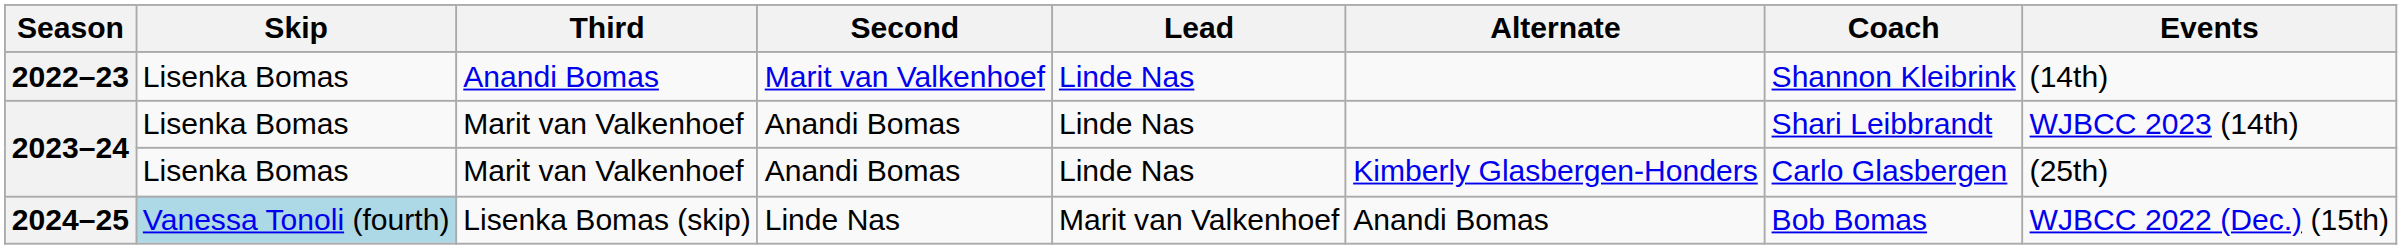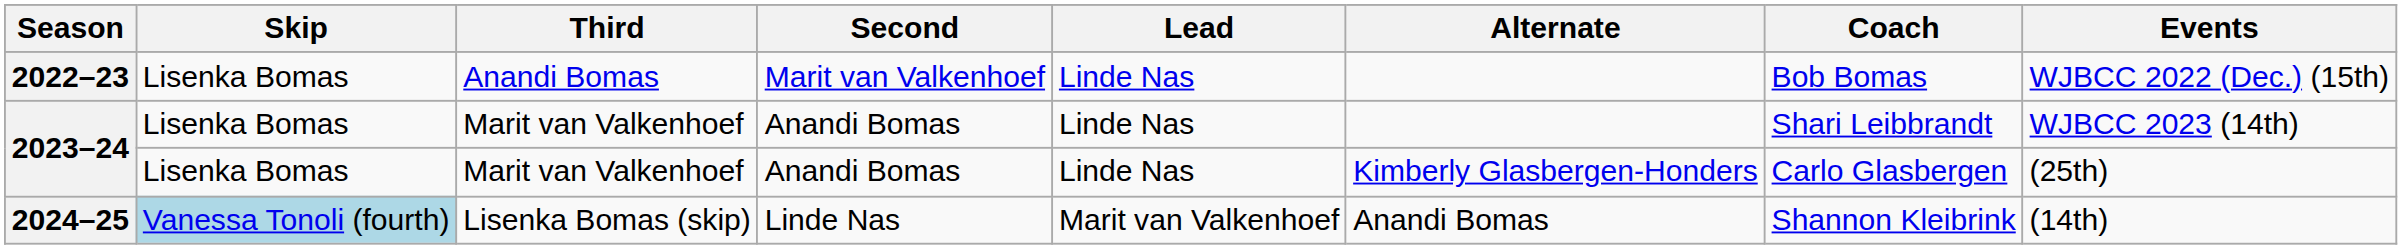 <table class="wikitable">
 <tr>
 <th scope="col">Season</th>
 <th scope="col">Skip</th>
 <th scope="col">Third</th>
 <th scope="col">Second</th>
 <th scope="col">Lead</th>
 <th scope="col">Alternate</th>
 <th scope="col">Coach</th>
 <th scope="col">Events</th>
 </tr>
 <tr>
 <th scope="row">2022–23</th>
 <td>Lisenka Bomas</td>
 <td><a href='#'>Anandi Bomas</a></td>
 <td><a href='#'>Marit van Valkenhoef</a></td>
 <td><a href='#'>Linde Nas</a></td>
 <td></td>
-<td><a href='#'>Shannon Kleibrink</a></td>
-<td> (14th)</td>
+<td><a href='#'>Bob Bomas</a></td>
+<td><a href='#'>WJBCC 2022 (Dec.)</a> (15th)</td>
 </tr>
 <tr>
 <th scope="row" rowspan="2">2023–24</th>
 <td>Lisenka Bomas</td>
 <td>Marit van Valkenhoef</td>
 <td>Anandi Bomas</td>
 <td>Linde Nas</td>
 <td></td>
 <td><a href='#'>Shari Leibbrandt</a></td>
 <td><a href='#'>WJBCC 2023</a> (14th)</td>
 </tr>
 <tr>
 <td>Lisenka Bomas</td>
 <td>Marit van Valkenhoef</td>
 <td>Anandi Bomas</td>
 <td>Linde Nas</td>
 <td><a href='#'>Kimberly Glasbergen-Honders</a></td>
 <td><a href='#'>Carlo Glasbergen</a></td>
 <td> (25th)</td>
 </tr>
 <tr>
 <th scope="row">2024–25</th>
 <td style="background: lightblue;"><a href='#'>Vanessa Tonoli</a> (fourth)</td>
 <td>Lisenka Bomas (skip)</td>
 <td>Linde Nas</td>
 <td>Marit van Valkenhoef</td>
 <td>Anandi Bomas</td>
-<td><a href='#'>Bob Bomas</a></td>
-<td><a href='#'>WJBCC 2022 (Dec.)</a> (15th)</td>
+<td><a href='#'>Shannon Kleibrink</a></td>
+<td> (14th)</td>
 </tr>
 </table>
